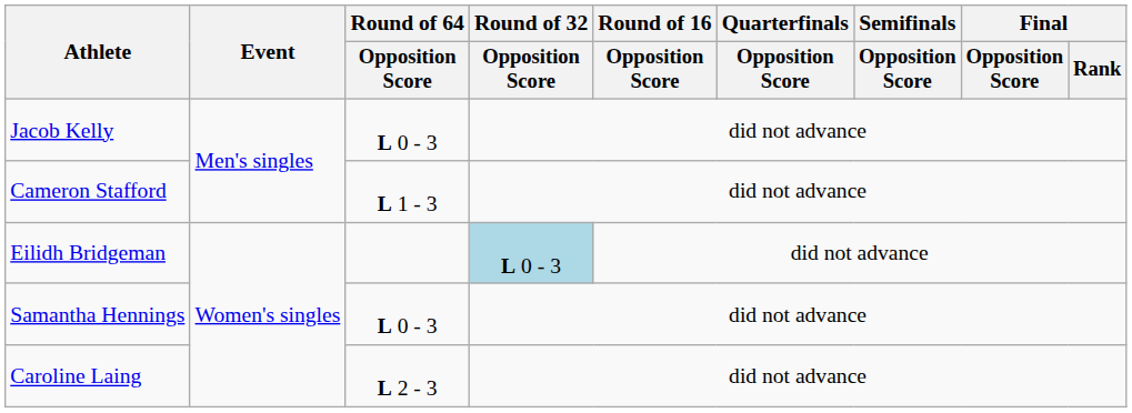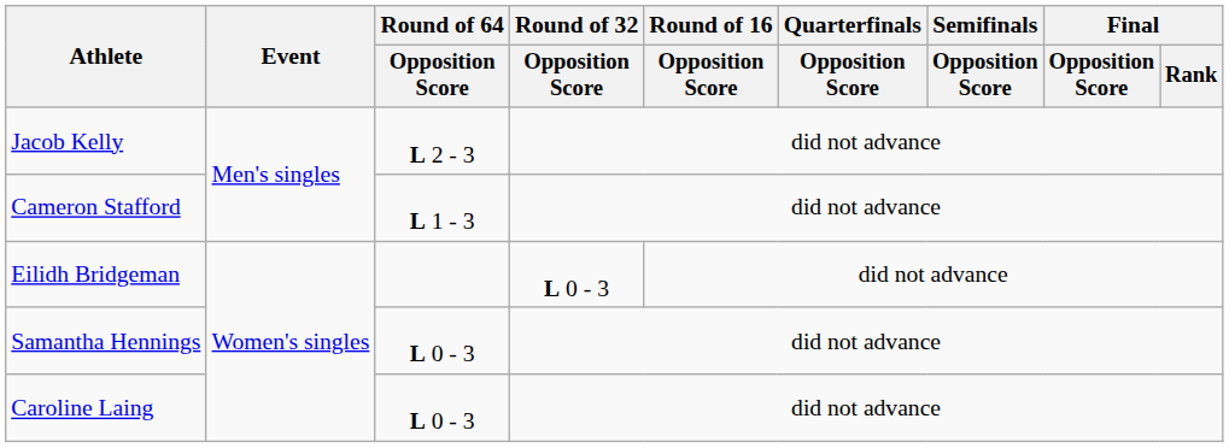 <table class=wikitable style="font-size:90%">
 <tr>
 <th rowspan=2>Athlete</th>
 <th rowspan=2>Event</th>
 <th>Round of 64</th>
 <th>Round of 32</th>
 <th>Round of 16</th>
 <th>Quarterfinals</th>
 <th>Semifinals</th>
 <th colspan=2>Final</th>
 </tr>
 <tr style="font-size:95%">
 <th>Opposition<br>Score</th>
 <th>Opposition<br>Score</th>
 <th>Opposition<br>Score</th>
 <th>Opposition<br>Score</th>
 <th>Opposition<br>Score</th>
 <th>Opposition<br>Score</th>
 <th>Rank</th>
 </tr>
 <tr align=center>
 <td align=left><a href='#'>Jacob Kelly</a></td>
 <td align=left rowspan=2><a href='#'>Men's singles</a></td>
-<td><br><strong>L</strong> 0 - 3</td>
+<td><br><strong>L</strong> 2 - 3</td>
 <td colspan=6>did not advance</td>
 </tr>
 <tr align=center>
 <td align=left><a href='#'>Cameron Stafford</a></td>
 <td><br><strong>L</strong> 1 - 3</td>
 <td colspan=6>did not advance</td>
 </tr>
 <tr align=center>
 <td align=left><a href='#'>Eilidh Bridgeman</a></td>
 <td align=left rowspan=3><a href='#'>Women's singles</a></td>
 <td></td>
-<td style="background: lightblue;"><br><strong>L</strong> 0 - 3</td>
+<td><br><strong>L</strong> 0 - 3</td>
 <td colspan=5>did not advance</td>
 </tr>
 <tr align=center>
 <td align=left><a href='#'>Samantha Hennings</a></td>
 <td><br><strong>L</strong> 0 - 3</td>
 <td colspan=6>did not advance</td>
 </tr>
 <tr align=center>
 <td align=left><a href='#'>Caroline Laing</a></td>
-<td><br><strong>L</strong> 2 - 3</td>
+<td><br><strong>L</strong> 0 - 3</td>
 <td colspan=6>did not advance</td>
 </tr>
 </table>
